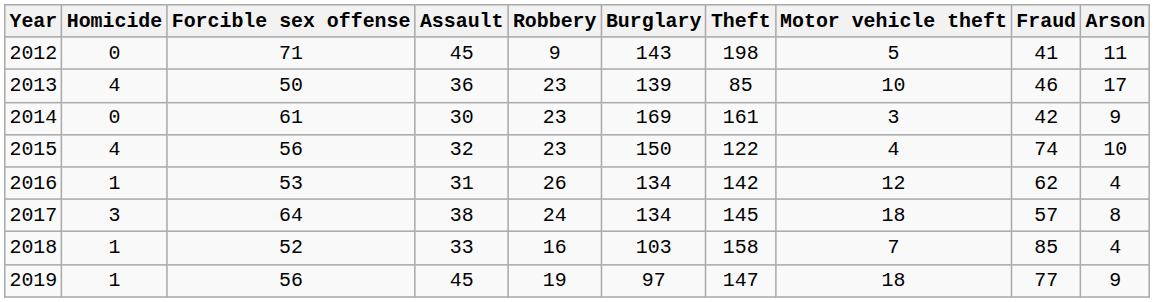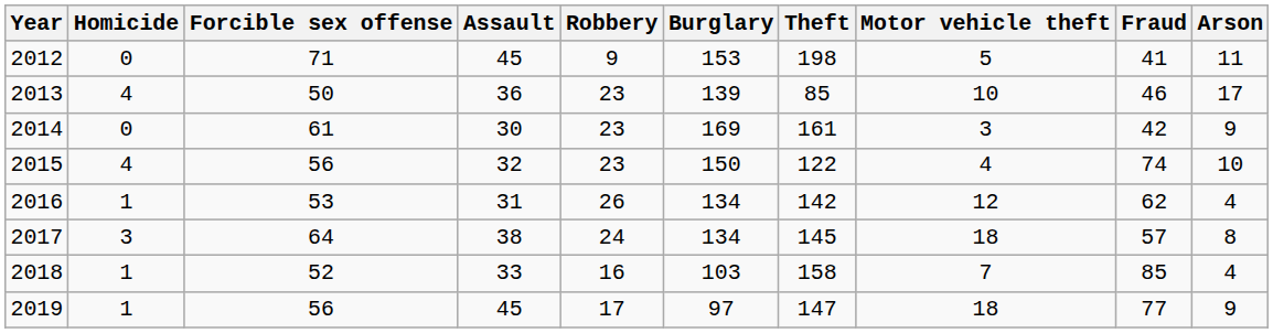 <table class="wikitable" style="text-align:center;">
 <tr>
 <th>Year</th>
 <th>Homicide</th>
 <th>Forcible sex offense</th>
 <th>Assault</th>
 <th>Robbery</th>
 <th>Burglary</th>
 <th>Theft</th>
 <th>Motor vehicle theft</th>
 <th>Fraud</th>
 <th>Arson</th>
 </tr>
 <tr>
 <td>2012</td>
 <td>0</td>
 <td>71</td>
 <td>45</td>
 <td>9</td>
-<td>143</td>
+<td>153</td>
 <td>198</td>
 <td>5</td>
 <td>41</td>
 <td>11</td>
 </tr>
 <tr>
 <td>2013</td>
 <td>4</td>
 <td>50</td>
 <td>36</td>
 <td>23</td>
 <td>139</td>
 <td>85</td>
 <td>10</td>
 <td>46</td>
 <td>17</td>
 </tr>
 <tr>
 <td>2014</td>
 <td>0</td>
 <td>61</td>
 <td>30</td>
 <td>23</td>
 <td>169</td>
 <td>161</td>
 <td>3</td>
 <td>42</td>
 <td>9</td>
 </tr>
 <tr>
 <td>2015</td>
 <td>4</td>
 <td>56</td>
 <td>32</td>
 <td>23</td>
 <td>150</td>
 <td>122</td>
 <td>4</td>
 <td>74</td>
 <td>10</td>
 </tr>
 <tr>
 <td>2016</td>
 <td>1</td>
 <td>53</td>
 <td>31</td>
 <td>26</td>
 <td>134</td>
 <td>142</td>
 <td>12</td>
 <td>62</td>
 <td>4</td>
 </tr>
 <tr>
 <td>2017</td>
 <td>3</td>
 <td>64</td>
 <td>38</td>
 <td>24</td>
 <td>134</td>
 <td>145</td>
 <td>18</td>
 <td>57</td>
 <td>8</td>
 </tr>
 <tr>
 <td>2018</td>
 <td>1</td>
 <td>52</td>
 <td>33</td>
 <td>16</td>
 <td>103</td>
 <td>158</td>
 <td>7</td>
 <td>85</td>
 <td>4</td>
 </tr>
 <tr>
 <td>2019</td>
 <td>1</td>
 <td>56</td>
 <td>45</td>
-<td>19</td>
+<td>17</td>
 <td>97</td>
 <td>147</td>
 <td>18</td>
 <td>77</td>
 <td>9</td>
 </tr>
 </table>
